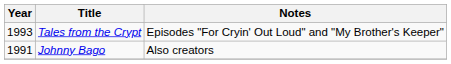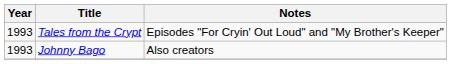 <table class="wikitable">
 <tr>
 <th>Year</th>
 <th>Title</th>
 <th>Notes</th>
 </tr>
 <tr>
 <td>1993</td>
 <td><em><a href='#'>Tales from the Crypt</a></em></td>
 <td>Episodes "For Cryin' Out Loud" and "My Brother's Keeper"</td>
 </tr>
 <tr>
-<td>1991</td>
+<td>1993</td>
 <td><em><a href='#'>Johnny Bago</a></em></td>
 <td>Also creators</td>
 </tr>
 <tr>
 </tr>
 </table>
